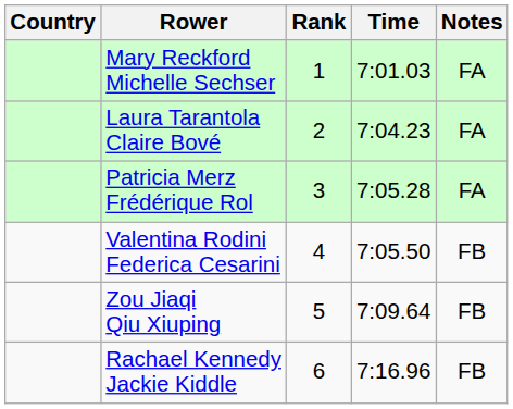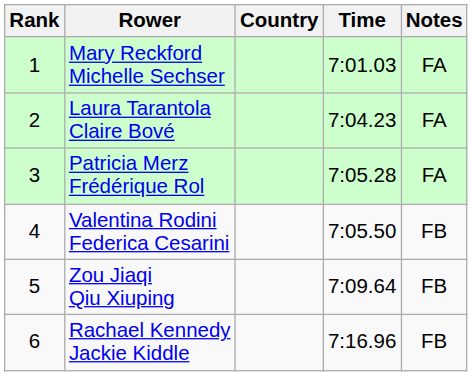 <table class="wikitable" style="text-align:center">
 <tr>
+<th>Rank</th>
+<th>Rower</th>
 <th>Country</th>
-<th>Rower</th>
-<th>Rank</th>
 <th>Time</th>
 <th>Notes</th>
 </tr>
 <tr bgcolor=ccffcc>
+<td>1</td>
+<td align="left"><a href='#'>Mary Reckford</a><br><a href='#'>Michelle Sechser</a></td>
 <td align="left"></td>
-<td align="left"><a href='#'>Mary Reckford</a><br><a href='#'>Michelle Sechser</a></td>
-<td>1</td>
 <td>7:01.03</td>
 <td>FA</td>
 </tr>
 <tr bgcolor=ccffcc>
+<td>2</td>
+<td align="left"><a href='#'>Laura Tarantola</a><br><a href='#'>Claire Bové</a></td>
 <td align="left"></td>
-<td align="left"><a href='#'>Laura Tarantola</a><br><a href='#'>Claire Bové</a></td>
-<td>2</td>
 <td>7:04.23</td>
 <td>FA</td>
 </tr>
 <tr bgcolor=ccffcc>
+<td>3</td>
+<td align="left"><a href='#'>Patricia Merz</a><br><a href='#'>Frédérique Rol</a></td>
 <td align="left"></td>
-<td align="left"><a href='#'>Patricia Merz</a><br><a href='#'>Frédérique Rol</a></td>
-<td>3</td>
 <td>7:05.28</td>
 <td>FA</td>
 </tr>
 <tr>
+<td>4</td>
+<td align="left"><a href='#'>Valentina Rodini</a><br><a href='#'>Federica Cesarini</a></td>
 <td align="left"></td>
-<td align="left"><a href='#'>Valentina Rodini</a><br><a href='#'>Federica Cesarini</a></td>
-<td>4</td>
 <td>7:05.50</td>
 <td>FB</td>
 </tr>
 <tr>
+<td>5</td>
+<td align="left"><a href='#'>Zou Jiaqi</a><br><a href='#'>Qiu Xiuping</a></td>
 <td align="left"></td>
-<td align="left"><a href='#'>Zou Jiaqi</a><br><a href='#'>Qiu Xiuping</a></td>
-<td>5</td>
 <td>7:09.64</td>
 <td>FB</td>
 </tr>
 <tr>
+<td>6</td>
+<td align="left"><a href='#'>Rachael Kennedy</a><br><a href='#'>Jackie Kiddle</a></td>
 <td align="left"></td>
-<td align="left"><a href='#'>Rachael Kennedy</a><br><a href='#'>Jackie Kiddle</a></td>
-<td>6</td>
 <td>7:16.96</td>
 <td>FB</td>
 </tr>
 </table>
